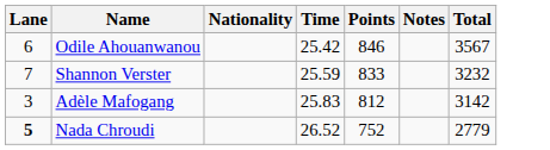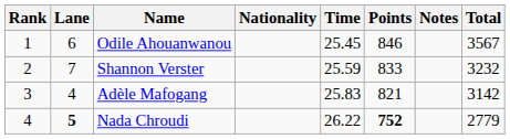 <table class="wikitable sortable" style="text-align:center">
 <tr>
+<th>Rank</th>
 <th>Lane</th>
 <th>Name</th>
 <th>Nationality</th>
 <th>Time</th>
 <th>Points</th>
 <th>Notes</th>
 <th>Total</th>
 </tr>
 <tr>
+<td>1</td>
 <td>6</td>
 <td align="left"><a href='#'>Odile Ahouanwanou</a></td>
 <td align=left></td>
-<td>25.42</td>
+<td>25.45</td>
 <td>846</td>
 <td></td>
 <td>3567</td>
 </tr>
 <tr>
+<td>2</td>
 <td>7</td>
 <td align="left"><a href='#'>Shannon Verster</a></td>
 <td align=left></td>
 <td>25.59</td>
 <td>833</td>
 <td></td>
 <td>3232</td>
 </tr>
 <tr>
 <td>3</td>
+<td>4</td>
 <td align="left"><a href='#'>Adèle Mafogang</a></td>
 <td align=left></td>
 <td>25.83</td>
-<td>812</td>
+<td>821</td>
 <td></td>
 <td>3142</td>
 </tr>
 <tr>
+<td>4</td>
 <td><strong>5</strong></td>
 <td align="left"><a href='#'>Nada Chroudi</a></td>
 <td align=left></td>
-<td>26.52</td>
-<td>752</td>
+<td>26.22</td>
+<td><strong>752</strong></td>
 <td></td>
 <td>2779</td>
 </tr>
 </table>
